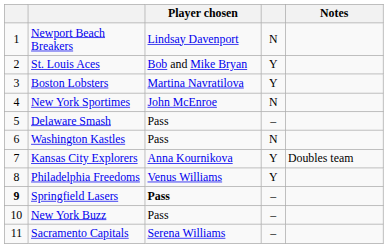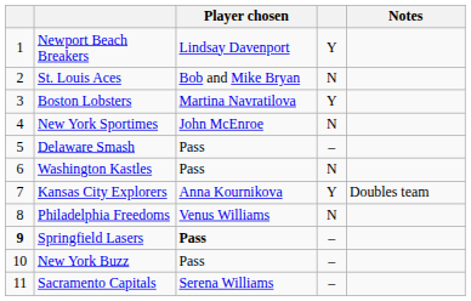 <table class="wikitable" style="text-align:left">
 <tr>
 <th width="25px"></th>
 <th width="150px"></th>
 <th width="150px">Player chosen</th>
 <th width="25px"></th>
 <th width="125px">Notes</th>
 </tr>
 <tr>
 <td style="text-align:center">1</td>
 <td><a href='#'>Newport Beach Breakers</a></td>
 <td> <a href='#'>Lindsay Davenport</a></td>
-<td style="text-align:center">N</td>
+<td style="text-align:center">Y</td>
 <td></td>
 </tr>
 <tr>
 <td style="text-align:center">2</td>
 <td><a href='#'>St. Louis Aces</a></td>
 <td> <a href='#'>Bob</a> and <a href='#'>Mike Bryan</a></td>
-<td style="text-align:center">Y</td>
+<td style="text-align:center">N</td>
 <td></td>
 </tr>
 <tr>
 <td style="text-align:center">3</td>
 <td><a href='#'>Boston Lobsters</a></td>
 <td> <a href='#'>Martina Navratilova</a></td>
 <td style="text-align:center">Y</td>
 <td></td>
 </tr>
 <tr>
 <td style="text-align:center">4</td>
 <td><a href='#'>New York Sportimes</a></td>
 <td> <a href='#'>John McEnroe</a></td>
 <td style="text-align:center">N</td>
 <td></td>
 </tr>
 <tr>
 <td style="text-align:center">5</td>
 <td><a href='#'>Delaware Smash</a></td>
 <td>Pass</td>
 <td style="text-align:center">–</td>
 <td></td>
 </tr>
 <tr>
 <td style="text-align:center">6</td>
 <td><a href='#'>Washington Kastles</a></td>
 <td>Pass</td>
 <td style="text-align:center">N</td>
 <td></td>
 </tr>
 <tr>
 <td style="text-align:center">7</td>
 <td><a href='#'>Kansas City Explorers</a></td>
 <td> <a href='#'>Anna Kournikova</a></td>
 <td style="text-align:center">Y</td>
 <td>Doubles team</td>
 </tr>
 <tr>
 <td style="text-align:center">8</td>
 <td><a href='#'>Philadelphia Freedoms</a></td>
 <td> <a href='#'>Venus Williams</a></td>
-<td style="text-align:center">Y</td>
+<td style="text-align:center">N</td>
 <td></td>
 </tr>
 <tr>
 <td style="text-align:center"><strong>9</strong></td>
 <td><a href='#'>Springfield Lasers</a></td>
 <td><strong>Pass</strong></td>
 <td style="text-align:center">–</td>
 <td></td>
 </tr>
 <tr>
 <td style="text-align:center">10</td>
 <td><a href='#'>New York Buzz</a></td>
 <td>Pass</td>
 <td style="text-align:center">–</td>
 <td></td>
 </tr>
 <tr>
 <td style="text-align:center">11</td>
 <td><a href='#'>Sacramento Capitals</a></td>
 <td> <a href='#'>Serena Williams</a></td>
 <td style="text-align:center">–</td>
 <td></td>
 </tr>
 </table>
